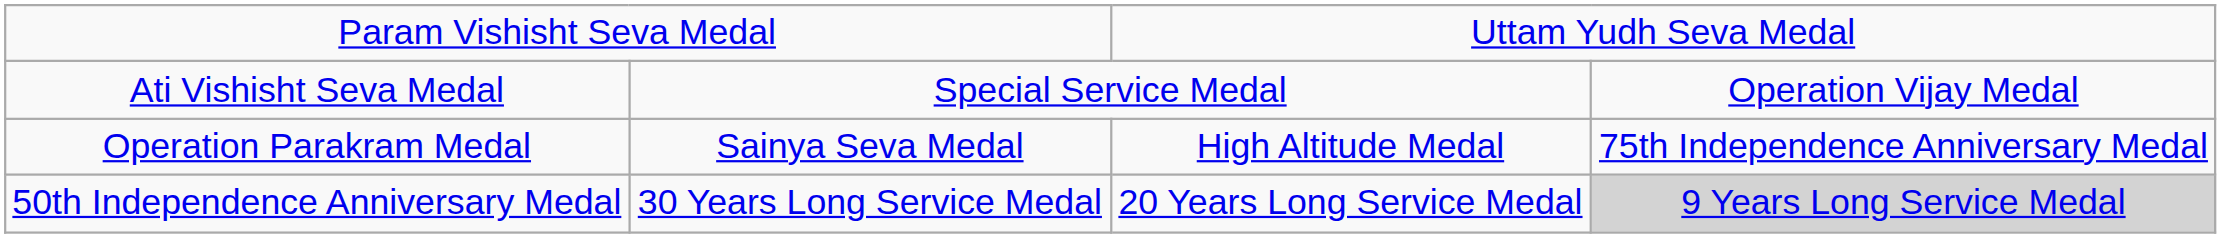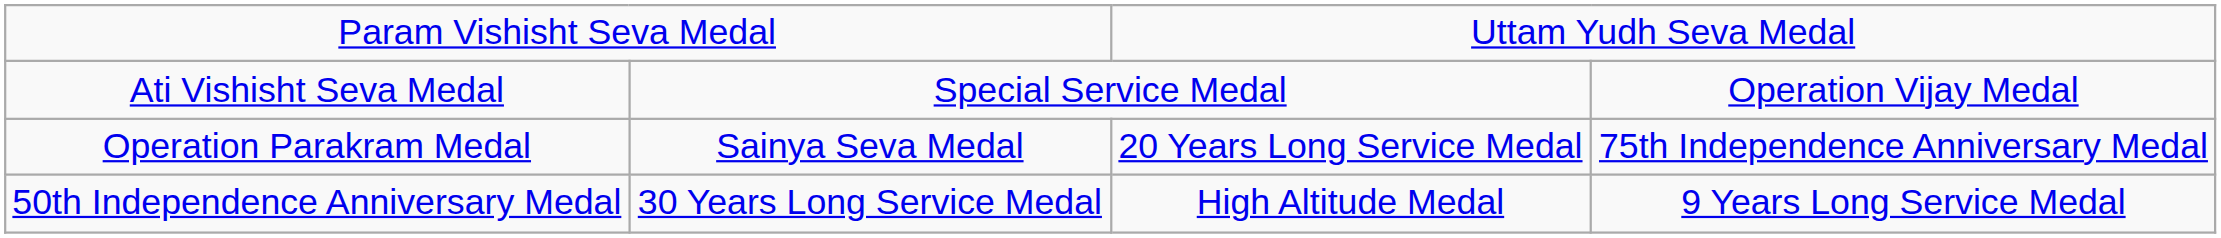 <table class="wikitable" style="margin:1em auto; text-align:center;">
 <tr>
 <td colspan="2"><a href='#'>Param Vishisht Seva Medal</a></td>
 <td colspan="2"><a href='#'>Uttam Yudh Seva Medal</a></td>
 </tr>
 <tr>
 <td><a href='#'>Ati Vishisht Seva Medal</a></td>
 <td colspan="2"><a href='#'>Special Service Medal</a></td>
 <td><a href='#'>Operation Vijay Medal</a></td>
 </tr>
 <tr>
 <td><a href='#'>Operation Parakram Medal</a></td>
 <td><a href='#'>Sainya Seva Medal</a></td>
-<td><a href='#'>High Altitude Medal</a></td>
+<td><a href='#'>20 Years Long Service Medal</a></td>
 <td><a href='#'>75th Independence Anniversary Medal</a></td>
 </tr>
 <tr>
 <td><a href='#'>50th Independence Anniversary Medal</a></td>
 <td><a href='#'>30 Years Long Service Medal</a></td>
-<td><a href='#'>20 Years Long Service Medal</a></td>
-<td style="background: lightgrey;"><a href='#'>9 Years Long Service Medal</a></td>
+<td><a href='#'>High Altitude Medal</a></td>
+<td><a href='#'>9 Years Long Service Medal</a></td>
 </tr>
 </table>
